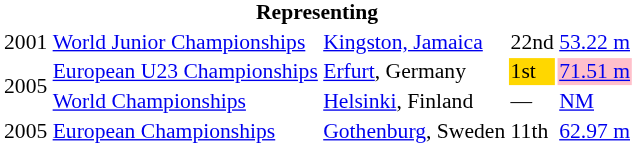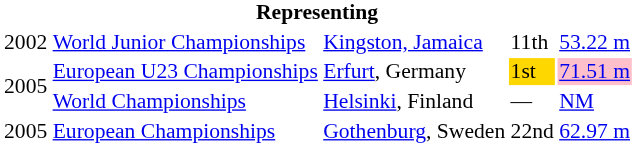 <table>
 <tr>
 <th colspan="5">Representing </th>
 </tr>
 <tr>
-<td>2001</td>
+<td>2002</td>
 <td><a href='#'>World Junior Championships</a></td>
 <td><a href='#'>Kingston, Jamaica</a></td>
-<td>22nd</td>
+<td>11th</td>
 <td><a href='#'>53.22 m</a></td>
 </tr>
 <tr>
 <td rowspan=2>2005</td>
 <td><a href='#'>European U23 Championships</a></td>
 <td><a href='#'>Erfurt</a>, Germany</td>
 <td bgcolor="gold">1st</td>
 <td style="background: pink;"><a href='#'>71.51 m</a></td>
 </tr>
 <tr>
 <td><a href='#'>World Championships</a></td>
 <td><a href='#'>Helsinki</a>, Finland</td>
 <td>—</td>
 <td><a href='#'>NM</a></td>
 </tr>
 <tr>
 <td>2005</td>
 <td><a href='#'>European Championships</a></td>
 <td><a href='#'>Gothenburg</a>, Sweden</td>
-<td>11th</td>
+<td>22nd</td>
 <td><a href='#'>62.97 m</a></td>
 </tr>
 </table>
